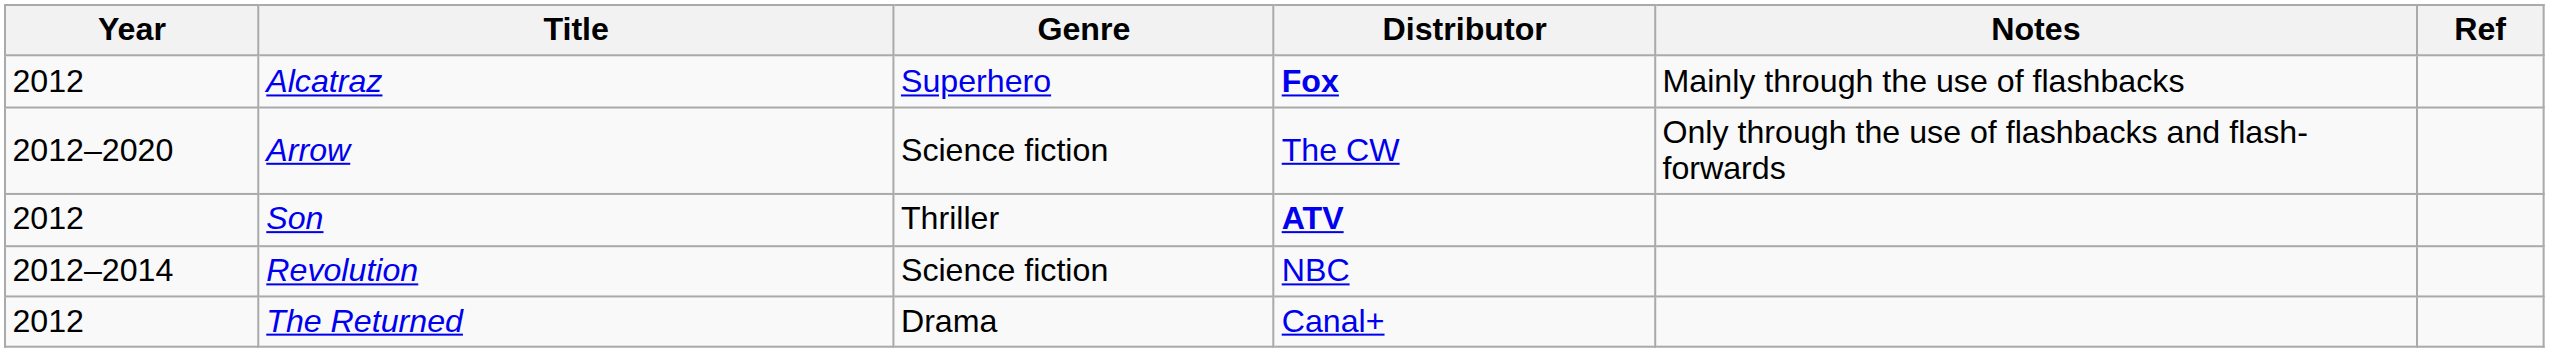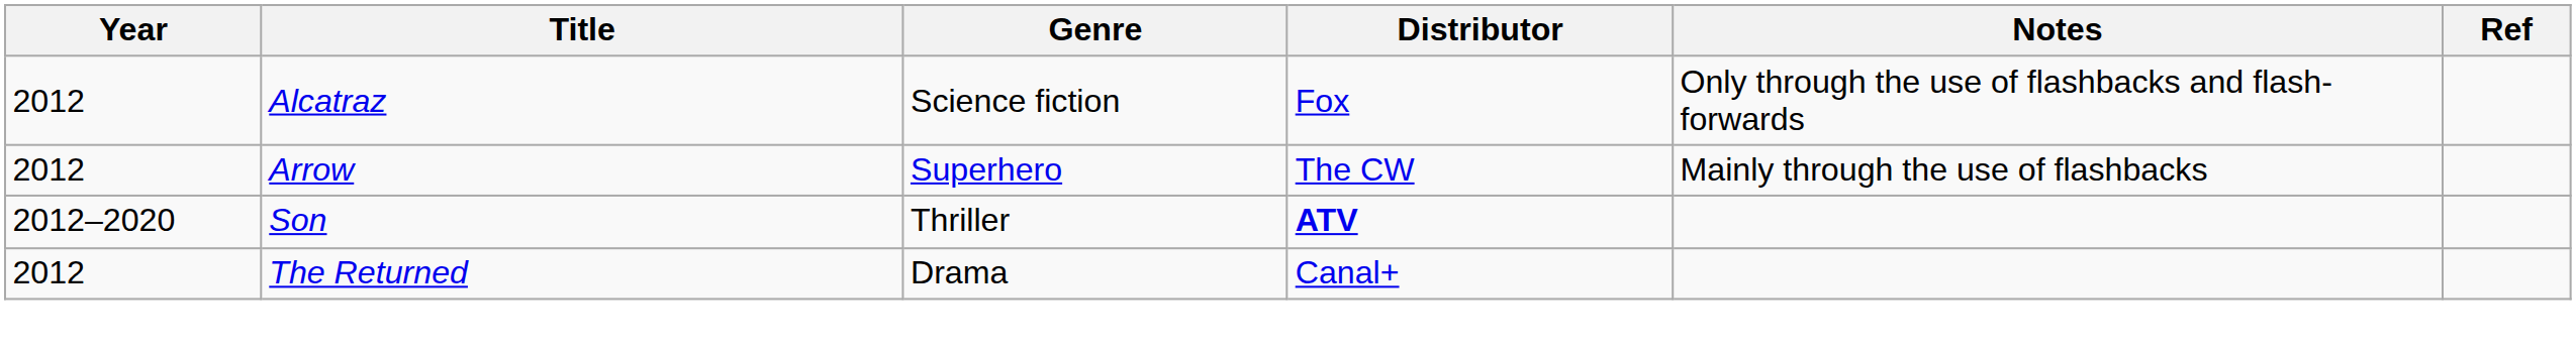 <table class="wikitable sortable" style="width:100%; font-size:100%;">
 <tr>
 <th style="width:10%;">Year</th>
 <th style="width:25%;">Title</th>
 <th style="width:15%;">Genre</th>
 <th style="width:15%;">Distributor</th>
 <th style="width:30%;">Notes</th>
 <th style="width:5%;">Ref</th>
 </tr>
 <tr>
 <td>2012</td>
 <td><em><a href='#'>Alcatraz</a></em></td>
+<td>Science fiction</td>
+<td><a href='#'>Fox</a></td>
+<td>Only through the use of flashbacks and flash-forwards</td>
+<td></td>
+</tr>
+<tr>
+<td>2012</td>
+<td><em><a href='#'>Arrow</a></em></td>
 <td><a href='#'>Superhero</a></td>
-<td><strong><a href='#'>Fox</a></strong></td>
+<td><a href='#'>The CW</a></td>
 <td>Mainly through the use of flashbacks</td>
 <td></td>
 </tr>
 <tr>
 <td>2012–2020</td>
-<td><em><a href='#'>Arrow</a></em></td>
-<td>Science fiction</td>
-<td><a href='#'>The CW</a></td>
-<td>Only through the use of flashbacks and flash-forwards</td>
-<td></td>
-</tr>
-<tr>
-<td>2012</td>
 <td><em><a href='#'>Son</a></em></td>
 <td>Thriller</td>
 <td><strong><a href='#'>ATV</a></strong></td>
-<td></td>
-<td></td>
-</tr>
-<tr>
-<td>2012–2014</td>
-<td><em><a href='#'>Revolution</a></em></td>
-<td>Science fiction</td>
-<td><a href='#'>NBC</a></td>
 <td></td>
 <td></td>
 </tr>
 <tr>
 <td>2012</td>
 <td><em><a href='#'>The Returned</a></em></td>
 <td>Drama</td>
 <td><a href='#'>Canal+</a></td>
 <td></td>
 <td></td>
 </tr>
 </table>
